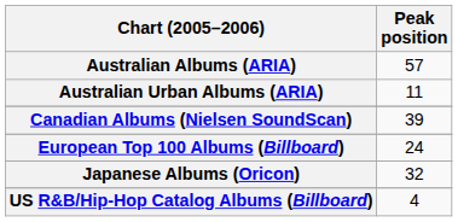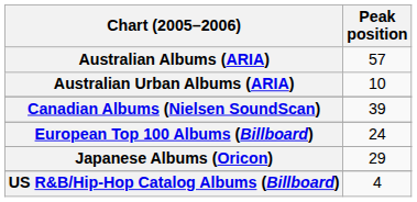 <table class="wikitable sortable plainrowheaders" style="text-align:center">
 <tr>
 <th>Chart (2005–2006)</th>
 <th>Peak<br>position</th>
 </tr>
 <tr>
 <th scope="row">Australian Albums (<a href='#'>ARIA</a>)</th>
 <td align="center">57</td>
 </tr>
 <tr>
 <th scope="row">Australian Urban Albums (<a href='#'>ARIA</a>)</th>
-<td align="center">11</td>
+<td align="center">10</td>
 </tr>
 <tr>
 </tr>
 <tr>
 </tr>
 <tr>
 <th scope="row"><a href='#'>Canadian Albums</a> (<a href='#'>Nielsen SoundScan</a>)</th>
 <td align="center">39</td>
 </tr>
 <tr>
 </tr>
 <tr>
 <th scope="row"><a href='#'>European Top 100 Albums</a> (<em><a href='#'>Billboard</a></em>)</th>
 <td align="center">24</td>
 </tr>
 <tr>
 </tr>
 <tr>
 </tr>
 <tr>
 </tr>
 <tr>
 <th scope="row">Japanese Albums (<a href='#'>Oricon</a>)</th>
-<td align="center">32</td>
+<td align="center">29</td>
 </tr>
 <tr>
 </tr>
 <tr>
 </tr>
 <tr>
 </tr>
 <tr>
 </tr>
 <tr>
 </tr>
 <tr>
 </tr>
 <tr>
 </tr>
 <tr>
 <th scope="row">US <a href='#'>R&B/Hip-Hop Catalog Albums</a> (<a href='#'><em>Billboard</em></a>)</th>
 <td style="text-align:center;">4</td>
 </tr>
 </table>
